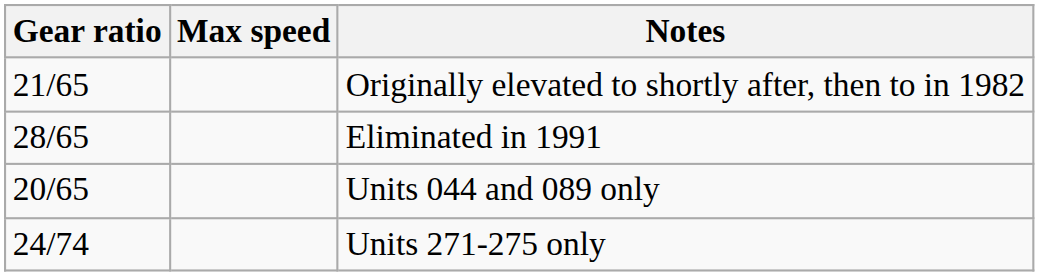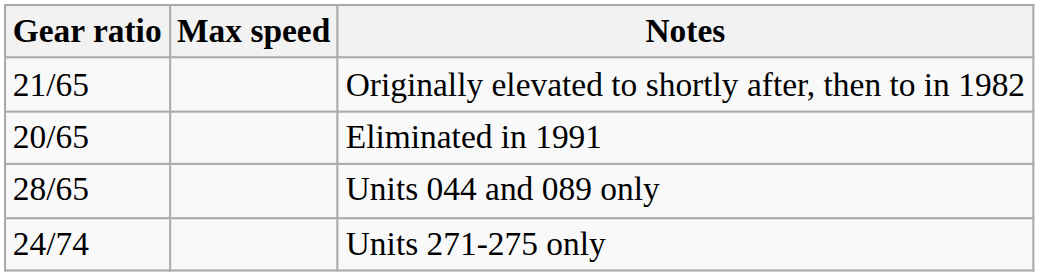 <table class="wikitable">
 <tr>
 <th>Gear ratio</th>
 <th>Max speed</th>
 <th>Notes</th>
 </tr>
 <tr>
 <td>21/65</td>
 <td></td>
 <td>Originally  elevated to  shortly after, then to  in 1982</td>
 </tr>
 <tr>
-<td>28/65</td>
+<td>20/65</td>
 <td></td>
 <td>Eliminated in 1991</td>
 </tr>
 <tr>
-<td>20/65</td>
+<td>28/65</td>
 <td></td>
 <td>Units 044 and 089 only</td>
 </tr>
 <tr>
 <td>24/74</td>
 <td></td>
 <td>Units 271-275 only</td>
 </tr>
 </table>
